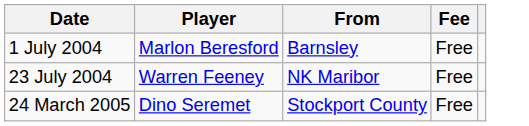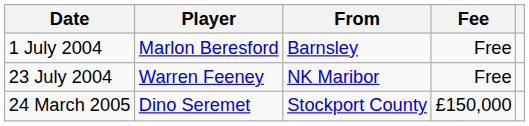 <table class="wikitable">
 <tr>
 <th>Date</th>
 <th>Player</th>
 <th>From</th>
 <th>Fee</th>
 <th></th>
 </tr>
 <tr>
 <td>1 July 2004</td>
 <td> <a href='#'>Marlon Beresford</a></td>
 <td><a href='#'>Barnsley</a></td>
 <td align="right">Free</td>
 <td align="center"></td>
 </tr>
 <tr>
 <td>23 July 2004</td>
 <td> <a href='#'>Warren Feeney</a></td>
 <td><a href='#'>NK Maribor</a></td>
 <td align="right">Free</td>
 <td align="center"></td>
 </tr>
 <tr>
 <td>24 March 2005</td>
 <td> <a href='#'>Dino Seremet</a></td>
 <td><a href='#'>Stockport County</a></td>
-<td align="right">Free</td>
+<td align="right">£150,000</td>
 <td align="center"></td>
 </tr>
 </table>
